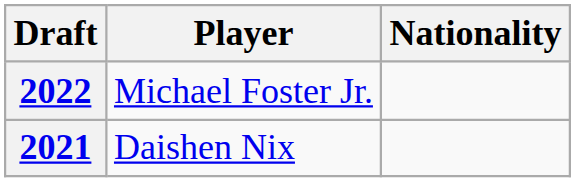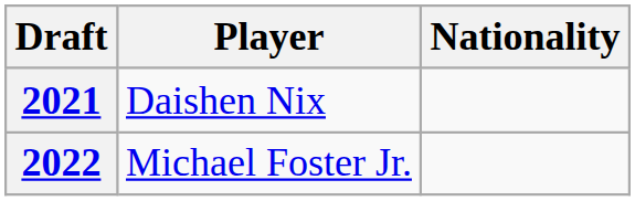 <table class="wikitable">
 <tr>
 <th>Draft</th>
 <th>Player</th>
 <th>Nationality</th>
 </tr>
 <tr>
+<th rowspan="1"><a href='#'>2021</a></th>
+<td><a href='#'>Daishen Nix</a></td>
+<td></td>
+</tr>
+<tr>
 <th rowspan="1"><a href='#'>2022</a></th>
 <td><a href='#'>Michael Foster Jr.</a></td>
 <td></td>
 </tr>
-<tr>
-<th rowspan="1"><a href='#'>2021</a></th>
-<td><a href='#'>Daishen Nix</a></td>
-<td></td>
-</tr>
 </table>
